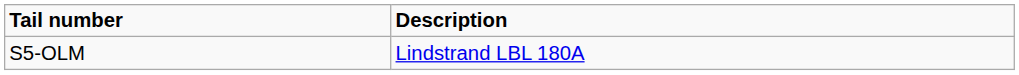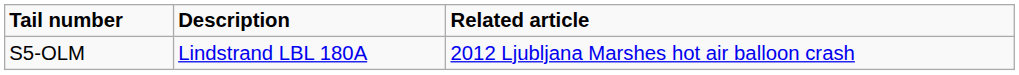 <table class="wikitable" width="90%">
 <tr>
 <td><strong>Tail number</strong></td>
 <td><strong>Description</strong></td>
+<td><strong>Related article</strong></td>
 </tr>
 <tr>
 <td>S5-OLM</td>
 <td><a href='#'>Lindstrand LBL 180A</a></td>
+<td><a href='#'>2012 Ljubljana Marshes hot air balloon crash</a></td>
 </tr>
 </table>
